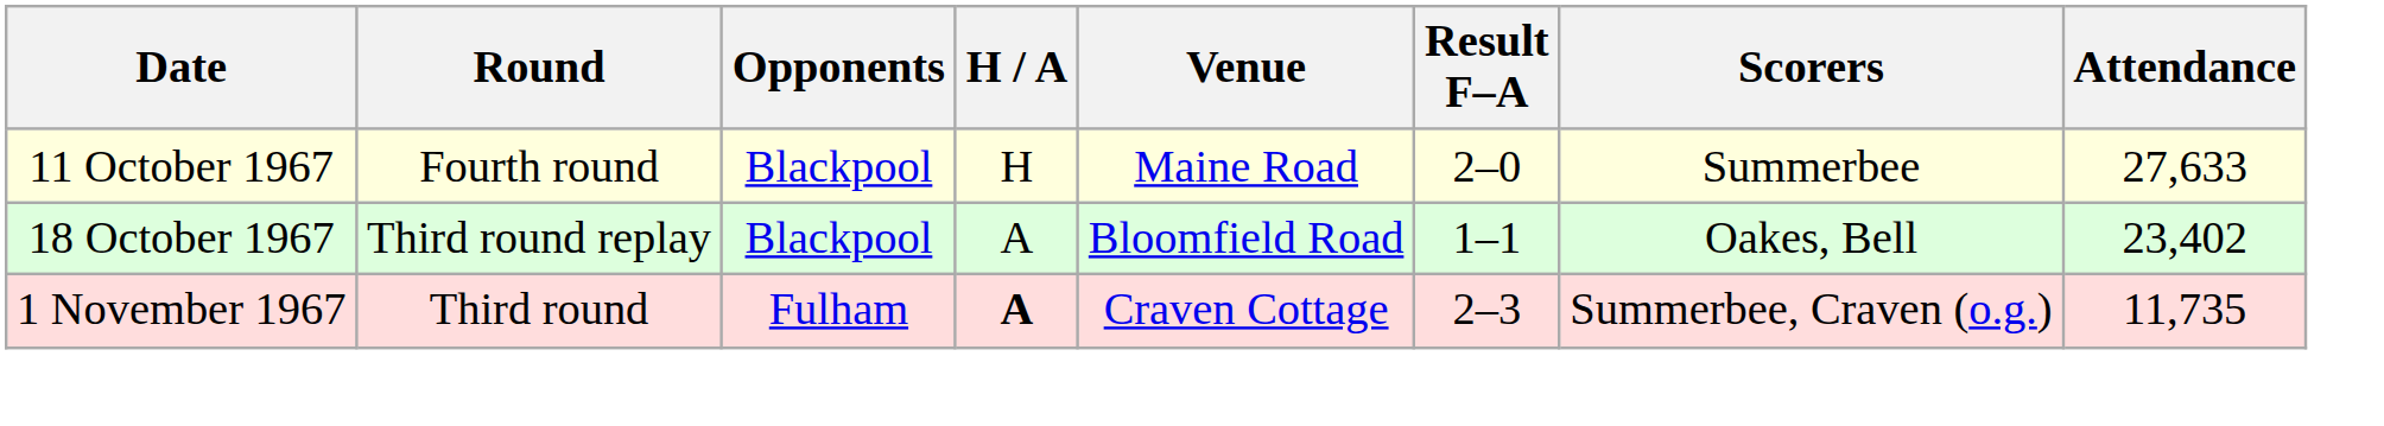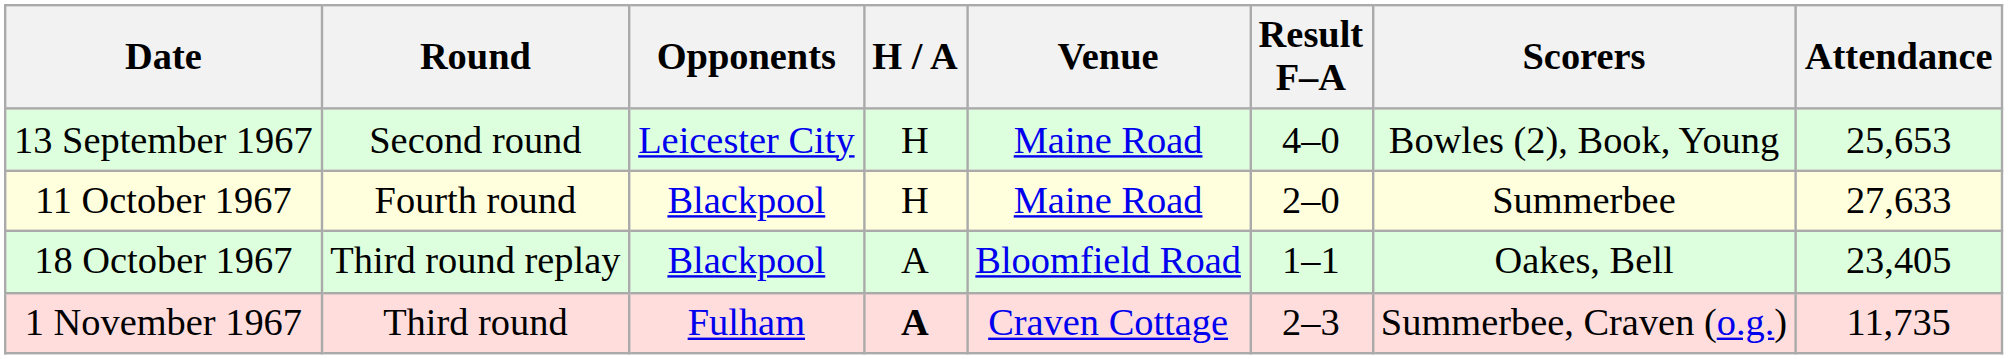 <table class="wikitable" style="text-align:center">
 <tr>
 <th>Date</th>
 <th>Round</th>
 <th>Opponents</th>
 <th>H / A</th>
 <th>Venue</th>
 <th>Result<br>F–A</th>
 <th>Scorers</th>
 <th>Attendance</th>
+</tr>
+<tr bgcolor="#ddffdd">
+<td>13 September 1967</td>
+<td>Second round</td>
+<td><a href='#'>Leicester City</a></td>
+<td>H</td>
+<td><a href='#'>Maine Road</a></td>
+<td>4–0</td>
+<td>Bowles (2), Book, Young</td>
+<td>25,653</td>
 </tr>
 <tr bgcolor="#ffffdd">
 <td>11 October 1967</td>
 <td>Fourth round</td>
 <td><a href='#'>Blackpool</a></td>
 <td>H</td>
 <td><a href='#'>Maine Road</a></td>
 <td>2–0</td>
 <td>Summerbee</td>
 <td>27,633</td>
 </tr>
 <tr bgcolor="#ddffdd">
 <td>18 October 1967</td>
 <td>Third round replay</td>
 <td><a href='#'>Blackpool</a></td>
 <td>A</td>
 <td><a href='#'>Bloomfield Road</a></td>
 <td>1–1</td>
 <td>Oakes, Bell</td>
-<td>23,402</td>
+<td>23,405</td>
 </tr>
 <tr bgcolor="#ffdddd">
 <td>1 November 1967</td>
 <td>Third round</td>
 <td><a href='#'>Fulham</a></td>
 <td><strong>A</strong></td>
 <td><a href='#'>Craven Cottage</a></td>
 <td>2–3</td>
 <td>Summerbee, Craven (<a href='#'>o.g.</a>)</td>
 <td>11,735</td>
 </tr>
 </table>
